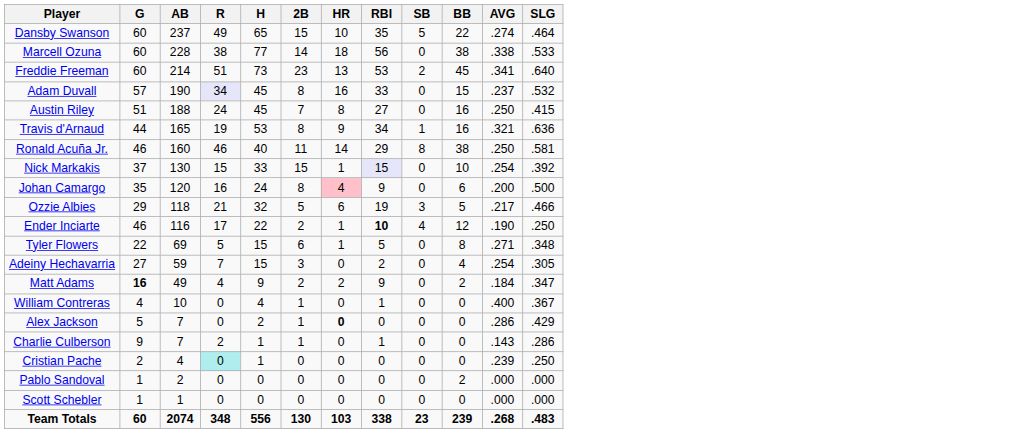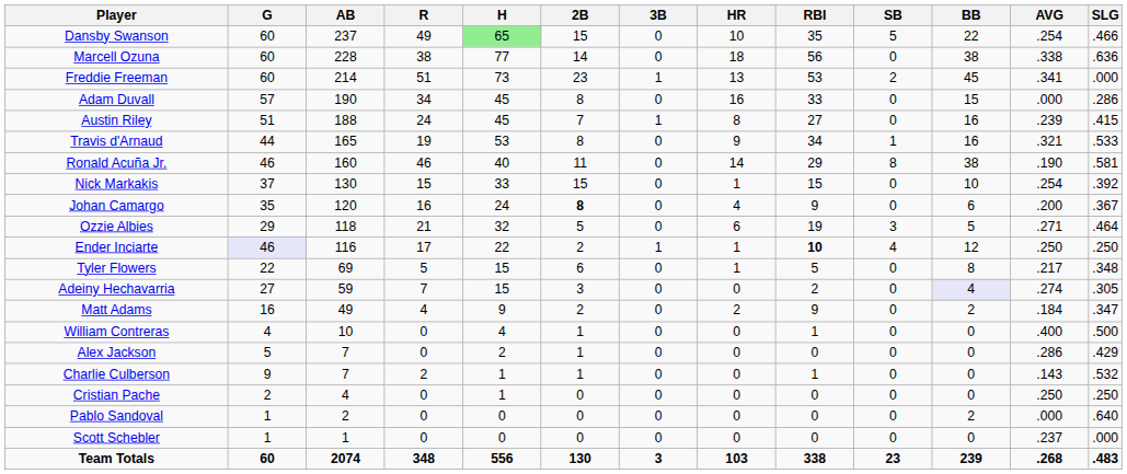 <table class=wikitable style="text-align:center">
 <tr>
 <th bgcolor=#DDDDFF; width="20%">Player</th>
 <th bgcolor=#DDDDFF; width="7%">G</th>
 <th bgcolor=#DDDDFF; width="7%">AB</th>
 <th bgcolor=#DDDDFF; width="7%">R</th>
 <th bgcolor=#DDDDFF; width="7%">H</th>
 <th bgcolor=#DDDDFF; width="7%">2B</th>
+<th bgcolor=#DDDDFF; width="7%">3B</th>
 <th bgcolor=#DDDDFF; width="7%">HR</th>
 <th bgcolor=#DDDDFF; width="7%">RBI</th>
 <th bgcolor=#DDDDFF; width="7%">SB</th>
 <th bgcolor=#DDDDFF; width="7%">BB</th>
 <th bgcolor=#DDDDFF; width="7%">AVG</th>
 <th bgcolor=#DDDDFF; width="7%">SLG</th>
 </tr>
 <tr>
 <td><a href='#'>Dansby Swanson</a></td>
 <td>60</td>
 <td>237</td>
 <td>49</td>
-<td>65</td>
+<td style="background: lightgreen;">65</td>
 <td>15</td>
+<td>0</td>
 <td>10</td>
 <td>35</td>
 <td>5</td>
 <td>22</td>
-<td>.274</td>
-<td>.464</td>
+<td>.254</td>
+<td>.466</td>
 </tr>
 <tr>
 <td><a href='#'>Marcell Ozuna</a></td>
 <td>60</td>
 <td>228</td>
 <td>38</td>
 <td>77</td>
 <td>14</td>
+<td>0</td>
 <td>18</td>
 <td>56</td>
 <td>0</td>
 <td>38</td>
 <td>.338</td>
-<td>.533</td>
+<td>.636</td>
 </tr>
 <tr>
 <td><a href='#'>Freddie Freeman</a></td>
 <td>60</td>
 <td>214</td>
 <td>51</td>
 <td>73</td>
 <td>23</td>
+<td>1</td>
 <td>13</td>
 <td>53</td>
 <td>2</td>
 <td>45</td>
 <td>.341</td>
-<td>.640</td>
+<td>.000</td>
 </tr>
 <tr>
 <td><a href='#'>Adam Duvall</a></td>
 <td>57</td>
 <td>190</td>
-<td style="background: lavender;">34</td>
+<td>34</td>
 <td>45</td>
 <td>8</td>
+<td>0</td>
 <td>16</td>
 <td>33</td>
 <td>0</td>
 <td>15</td>
-<td>.237</td>
-<td>.532</td>
+<td>.000</td>
+<td>.286</td>
 </tr>
 <tr>
 <td><a href='#'>Austin Riley</a></td>
 <td>51</td>
 <td>188</td>
 <td>24</td>
 <td>45</td>
 <td>7</td>
+<td>1</td>
 <td>8</td>
 <td>27</td>
 <td>0</td>
 <td>16</td>
-<td>.250</td>
+<td>.239</td>
 <td>.415</td>
 </tr>
 <tr>
 <td><a href='#'>Travis d'Arnaud</a></td>
 <td>44</td>
 <td>165</td>
 <td>19</td>
 <td>53</td>
 <td>8</td>
+<td>0</td>
 <td>9</td>
 <td>34</td>
 <td>1</td>
 <td>16</td>
 <td>.321</td>
-<td>.636</td>
+<td>.533</td>
 </tr>
 <tr>
 <td><a href='#'>Ronald Acuña Jr.</a></td>
 <td>46</td>
 <td>160</td>
 <td>46</td>
 <td>40</td>
 <td>11</td>
+<td>0</td>
 <td>14</td>
 <td>29</td>
 <td>8</td>
 <td>38</td>
-<td>.250</td>
+<td>.190</td>
 <td>.581</td>
 </tr>
 <tr>
 <td><a href='#'>Nick Markakis</a></td>
 <td>37</td>
 <td>130</td>
 <td>15</td>
 <td>33</td>
 <td>15</td>
+<td>0</td>
 <td>1</td>
-<td style="background: lavender;">15</td>
+<td>15</td>
 <td>0</td>
 <td>10</td>
 <td>.254</td>
 <td>.392</td>
 </tr>
 <tr>
 <td><a href='#'>Johan Camargo</a></td>
 <td>35</td>
 <td>120</td>
 <td>16</td>
 <td>24</td>
-<td>8</td>
-<td style="background: pink;">4</td>
+<td><strong>8</strong></td>
+<td>0</td>
+<td>4</td>
 <td>9</td>
 <td>0</td>
 <td>6</td>
 <td>.200</td>
-<td>.500</td>
+<td>.367</td>
 </tr>
 <tr>
 <td><a href='#'>Ozzie Albies</a></td>
 <td>29</td>
 <td>118</td>
 <td>21</td>
 <td>32</td>
 <td>5</td>
+<td>0</td>
 <td>6</td>
 <td>19</td>
 <td>3</td>
 <td>5</td>
-<td>.217</td>
-<td>.466</td>
+<td>.271</td>
+<td>.464</td>
 </tr>
 <tr>
 <td><a href='#'>Ender Inciarte</a></td>
-<td>46</td>
+<td style="background: lavender;">46</td>
 <td>116</td>
 <td>17</td>
 <td>22</td>
 <td>2</td>
 <td>1</td>
+<td>1</td>
 <td><strong>10</strong></td>
 <td>4</td>
 <td>12</td>
-<td>.190</td>
+<td>.250</td>
 <td>.250</td>
 </tr>
 <tr>
 <td><a href='#'>Tyler Flowers</a></td>
 <td>22</td>
 <td>69</td>
 <td>5</td>
 <td>15</td>
 <td>6</td>
+<td>0</td>
 <td>1</td>
 <td>5</td>
 <td>0</td>
 <td>8</td>
-<td>.271</td>
+<td>.217</td>
 <td>.348</td>
 </tr>
 <tr>
 <td><a href='#'>Adeiny Hechavarria</a></td>
 <td>27</td>
 <td>59</td>
 <td>7</td>
 <td>15</td>
 <td>3</td>
 <td>0</td>
+<td>0</td>
 <td>2</td>
 <td>0</td>
-<td>4</td>
-<td>.254</td>
+<td style="background: lavender;">4</td>
+<td>.274</td>
 <td>.305</td>
 </tr>
 <tr>
 <td><a href='#'>Matt Adams</a></td>
-<td><strong>16</strong></td>
+<td>16</td>
 <td>49</td>
 <td>4</td>
 <td>9</td>
 <td>2</td>
+<td>0</td>
 <td>2</td>
 <td>9</td>
 <td>0</td>
 <td>2</td>
 <td>.184</td>
 <td>.347</td>
 </tr>
 <tr>
 <td><a href='#'>William Contreras</a></td>
 <td>4</td>
 <td>10</td>
 <td>0</td>
 <td>4</td>
 <td>1</td>
 <td>0</td>
+<td>0</td>
 <td>1</td>
 <td>0</td>
 <td>0</td>
 <td>.400</td>
-<td>.367</td>
+<td>.500</td>
 </tr>
 <tr>
 <td><a href='#'>Alex Jackson</a></td>
 <td>5</td>
 <td>7</td>
 <td>0</td>
 <td>2</td>
 <td>1</td>
-<td><strong>0</strong></td>
+<td>0</td>
+<td>0</td>
 <td>0</td>
 <td>0</td>
 <td>0</td>
 <td>.286</td>
 <td>.429</td>
 </tr>
 <tr>
 <td><a href='#'>Charlie Culberson</a></td>
 <td>9</td>
 <td>7</td>
 <td>2</td>
 <td>1</td>
 <td>1</td>
 <td>0</td>
+<td>0</td>
 <td>1</td>
 <td>0</td>
 <td>0</td>
 <td>.143</td>
-<td>.286</td>
+<td>.532</td>
 </tr>
 <tr>
 <td><a href='#'>Cristian Pache</a></td>
 <td>2</td>
 <td>4</td>
-<td style="background: paleturquoise;">0</td>
+<td>0</td>
 <td>1</td>
 <td>0</td>
 <td>0</td>
 <td>0</td>
 <td>0</td>
 <td>0</td>
-<td>.239</td>
+<td>0</td>
+<td>.250</td>
 <td>.250</td>
 </tr>
 <tr>
 <td><a href='#'>Pablo Sandoval</a></td>
 <td>1</td>
 <td>2</td>
 <td>0</td>
 <td>0</td>
 <td>0</td>
 <td>0</td>
 <td>0</td>
 <td>0</td>
+<td>0</td>
 <td>2</td>
 <td>.000</td>
-<td>.000</td>
+<td>.640</td>
 </tr>
 <tr>
 <td><a href='#'>Scott Schebler</a></td>
 <td>1</td>
 <td>1</td>
 <td>0</td>
 <td>0</td>
 <td>0</td>
 <td>0</td>
 <td>0</td>
 <td>0</td>
 <td>0</td>
-<td>.000</td>
+<td>0</td>
+<td>.237</td>
 <td>.000</td>
 </tr>
 <tr>
 <td><strong>Team Totals</strong></td>
 <td><strong>60</strong></td>
 <td><strong>2074</strong></td>
 <td><strong>348</strong></td>
 <td><strong>556</strong></td>
 <td><strong>130</strong></td>
+<td><strong>3</strong></td>
 <td><strong>103</strong></td>
 <td><strong>338</strong></td>
 <td><strong>23</strong></td>
 <td><strong>239</strong></td>
 <td><strong>.268</strong></td>
 <td><strong>.483</strong></td>
 </tr>
 </table>
